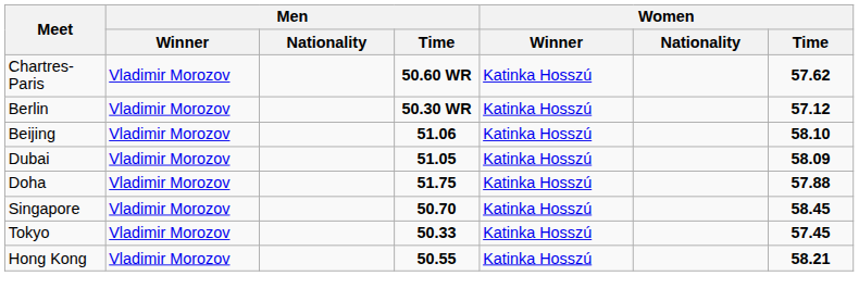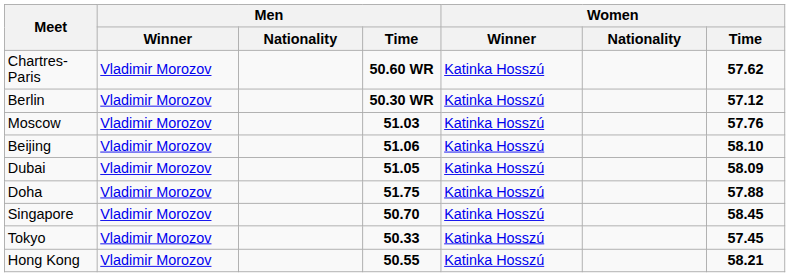 <table class="wikitable">
 <tr>
 <th rowspan="2">Meet</th>
 <th colspan="3">Men</th>
 <th colspan="3">Women</th>
 </tr>
 <tr>
 <th width=150>Winner</th>
 <th width=130>Nationality</th>
 <th width=80>Time</th>
 <th width=150>Winner</th>
 <th width=130>Nationality</th>
 <th width=80>Time</th>
 </tr>
 <tr>
 <td>Chartres-Paris</td>
 <td><a href='#'>Vladimir Morozov</a></td>
 <td></td>
 <td align=center><strong>50.60 WR</strong></td>
 <td><a href='#'>Katinka Hosszú</a></td>
 <td></td>
 <td align=center><strong>57.62</strong></td>
 </tr>
 <tr>
 <td>Berlin</td>
 <td><a href='#'>Vladimir Morozov</a></td>
 <td></td>
 <td align=center><strong>50.30 WR</strong></td>
 <td><a href='#'>Katinka Hosszú</a></td>
 <td></td>
 <td align=center><strong>57.12</strong></td>
+</tr>
+<tr>
+<td>Moscow</td>
+<td><a href='#'>Vladimir Morozov</a></td>
+<td></td>
+<td align=center><strong>51.03</strong></td>
+<td><a href='#'>Katinka Hosszú</a></td>
+<td></td>
+<td align=center><strong>57.76</strong></td>
 </tr>
 <tr>
 <td>Beijing</td>
 <td><a href='#'>Vladimir Morozov</a></td>
 <td></td>
 <td align=center><strong>51.06</strong></td>
 <td><a href='#'>Katinka Hosszú</a></td>
 <td></td>
 <td align=center><strong>58.10</strong></td>
 </tr>
 <tr>
 <td>Dubai</td>
 <td><a href='#'>Vladimir Morozov</a></td>
 <td></td>
 <td align=center><strong>51.05</strong></td>
 <td><a href='#'>Katinka Hosszú</a></td>
 <td></td>
 <td align=center><strong>58.09</strong></td>
 </tr>
 <tr>
 <td>Doha</td>
 <td><a href='#'>Vladimir Morozov</a></td>
 <td></td>
 <td align=center><strong>51.75</strong></td>
 <td><a href='#'>Katinka Hosszú</a></td>
 <td></td>
 <td align=center><strong>57.88</strong></td>
 </tr>
 <tr>
 <td>Singapore</td>
 <td><a href='#'>Vladimir Morozov</a></td>
 <td></td>
 <td align=center><strong>50.70</strong></td>
 <td><a href='#'>Katinka Hosszú</a></td>
 <td></td>
 <td align=center><strong>58.45</strong></td>
 </tr>
 <tr>
 <td>Tokyo</td>
 <td><a href='#'>Vladimir Morozov</a></td>
 <td></td>
 <td align=center><strong>50.33</strong></td>
 <td><a href='#'>Katinka Hosszú</a></td>
 <td></td>
 <td align=center><strong>57.45</strong></td>
 </tr>
 <tr>
 <td>Hong Kong</td>
 <td><a href='#'>Vladimir Morozov</a></td>
 <td></td>
 <td align=center><strong>50.55</strong></td>
 <td><a href='#'>Katinka Hosszú</a></td>
 <td></td>
 <td align=center><strong>58.21</strong></td>
 </tr>
 </table>
